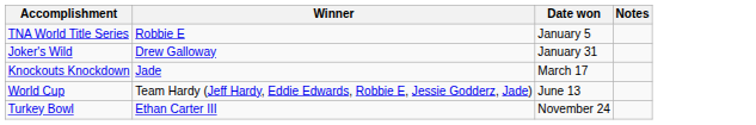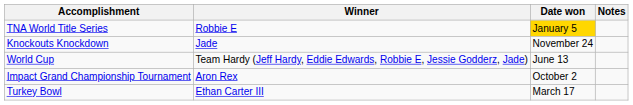 <table class="wikitable">
 <tr>
 <th>Accomplishment</th>
 <th>Winner</th>
 <th>Date won</th>
 <th>Notes</th>
 </tr>
 <tr>
 <td><a href='#'>TNA World Title Series</a></td>
 <td><a href='#'>Robbie E</a></td>
-<td>January 5</td>
-<td></td>
-</tr>
-<tr>
-<td><a href='#'>Joker's Wild</a></td>
-<td><a href='#'>Drew Galloway</a></td>
-<td>January 31</td>
+<td style="background: gold;">January 5</td>
 <td></td>
 </tr>
 <tr>
 <td><a href='#'>Knockouts Knockdown</a></td>
 <td><a href='#'>Jade</a></td>
-<td>March 17</td>
+<td>November 24</td>
 <td></td>
 </tr>
 <tr>
 <td><a href='#'>World Cup</a></td>
 <td>Team Hardy (<a href='#'>Jeff Hardy</a>, <a href='#'>Eddie Edwards</a>, <a href='#'>Robbie E</a>, <a href='#'>Jessie Godderz</a>, <a href='#'>Jade</a>)</td>
 <td>June 13</td>
 <td></td>
 </tr>
 <tr>
+<td><a href='#'>Impact Grand Championship Tournament</a></td>
+<td><a href='#'>Aron Rex</a></td>
+<td>October 2</td>
+<td></td>
+</tr>
+<tr>
 <td><a href='#'>Turkey Bowl</a></td>
 <td><a href='#'>Ethan Carter III</a></td>
-<td>November 24</td>
+<td>March 17</td>
 <td></td>
 </tr>
 </table>
